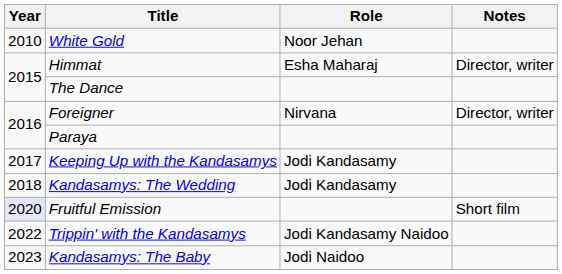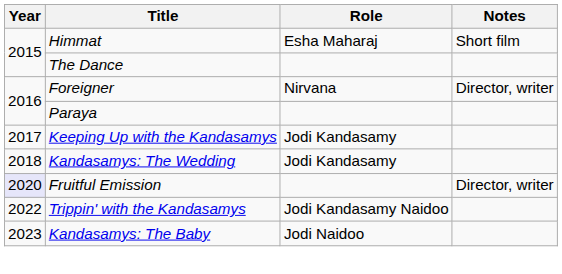 <table class="wikitable unsortable">
 <tr>
 <th>Year</th>
 <th>Title</th>
 <th>Role</th>
 <th>Notes</th>
 </tr>
 <tr>
-<td>2010</td>
-<td><em><a href='#'>White Gold</a></em></td>
-<td>Noor Jehan</td>
-<td></td>
-</tr>
-<tr>
 <td rowspan="2">2015</td>
 <td><em>Himmat</em></td>
 <td>Esha Maharaj</td>
-<td>Director, writer</td>
+<td>Short film</td>
 </tr>
 <tr>
 <td><em>The Dance</em></td>
 <td></td>
 <td></td>
 </tr>
 <tr>
 <td rowspan="2">2016</td>
 <td><em>Foreigner</em></td>
 <td>Nirvana</td>
 <td>Director, writer</td>
 </tr>
 <tr>
 <td><em>Paraya</em></td>
 <td></td>
 <td></td>
 </tr>
 <tr>
 <td>2017</td>
 <td><em><a href='#'>Keeping Up with the Kandasamys</a></em></td>
 <td>Jodi Kandasamy</td>
 <td></td>
 </tr>
 <tr>
 <td>2018</td>
 <td><em><a href='#'>Kandasamys: The Wedding</a></em></td>
 <td>Jodi Kandasamy</td>
 <td></td>
 </tr>
 <tr>
 <td style="background: lavender;">2020</td>
 <td><em>Fruitful Emission</em></td>
 <td></td>
-<td>Short film</td>
+<td>Director, writer</td>
 </tr>
 <tr>
 <td>2022</td>
 <td><em><a href='#'>Trippin' with the Kandasamys</a></em></td>
 <td>Jodi Kandasamy Naidoo</td>
 <td></td>
 </tr>
 <tr>
 <td>2023</td>
 <td><em><a href='#'>Kandasamys: The Baby</a></em></td>
 <td>Jodi Naidoo</td>
 <td></td>
 </tr>
 </table>
